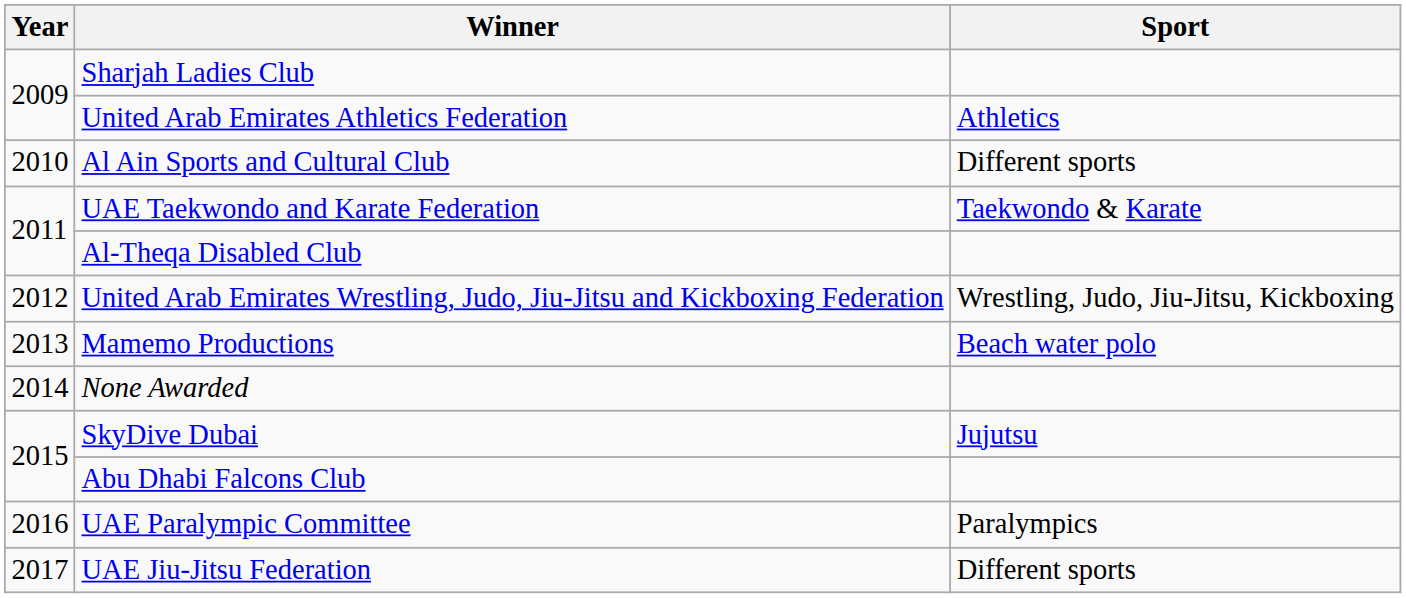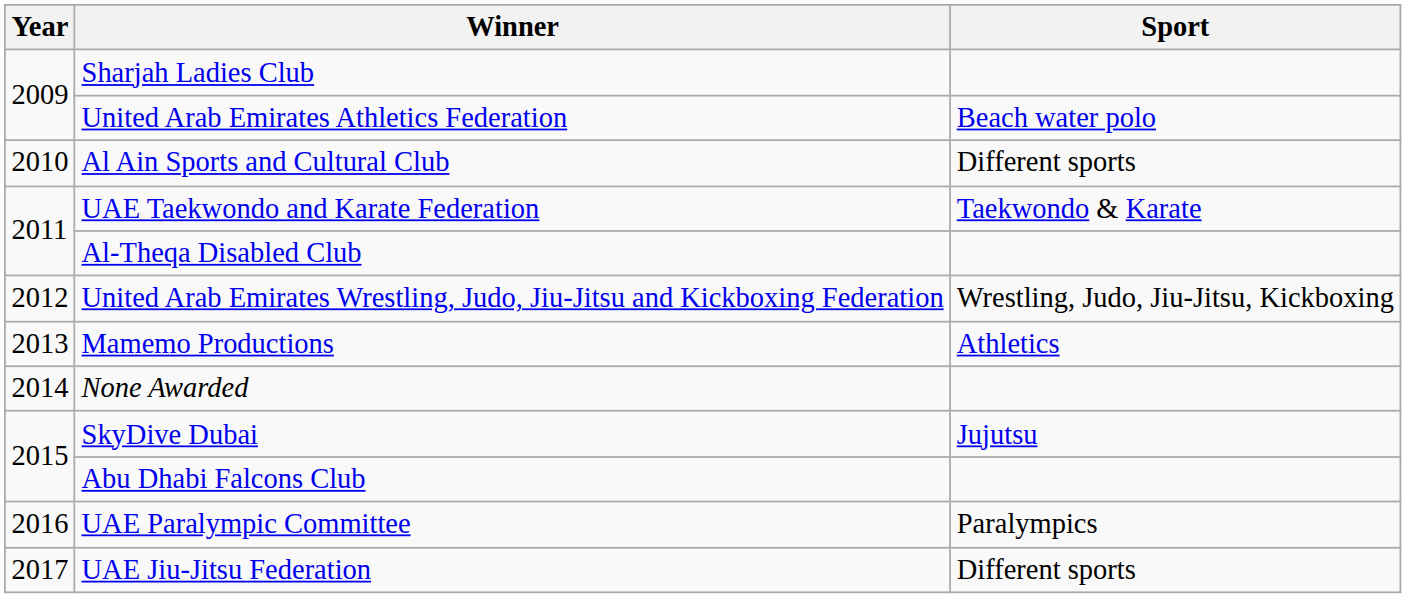 <table class="wikitable">
 <tr>
 <th>Year</th>
 <th>Winner</th>
 <th>Sport</th>
 </tr>
 <tr>
 <td rowspan=2>2009</td>
 <td><a href='#'>Sharjah Ladies Club</a></td>
 <td></td>
 </tr>
 <tr>
 <td><a href='#'>United Arab Emirates Athletics Federation</a></td>
-<td><a href='#'>Athletics</a></td>
+<td><a href='#'>Beach water polo</a></td>
 </tr>
 <tr>
 <td>2010</td>
 <td><a href='#'>Al Ain Sports and Cultural Club</a></td>
 <td>Different sports</td>
 </tr>
 <tr>
 <td rowspan=2>2011</td>
 <td><a href='#'>UAE Taekwondo and Karate Federation</a></td>
 <td><a href='#'>Taekwondo</a> & <a href='#'>Karate</a></td>
 </tr>
 <tr>
 <td><a href='#'>Al-Theqa Disabled Club</a></td>
 <td></td>
 </tr>
 <tr>
 <td>2012</td>
 <td><a href='#'>United Arab Emirates Wrestling, Judo, Jiu-Jitsu and Kickboxing Federation</a></td>
 <td>Wrestling, Judo, Jiu-Jitsu, Kickboxing</td>
 </tr>
 <tr>
 <td>2013</td>
 <td><a href='#'>Mamemo Productions</a></td>
-<td><a href='#'>Beach water polo</a></td>
+<td><a href='#'>Athletics</a></td>
 </tr>
 <tr>
 <td>2014</td>
 <td><em>None Awarded</em></td>
 <td></td>
 </tr>
 <tr>
 <td rowspan=2>2015</td>
 <td><a href='#'>SkyDive Dubai</a></td>
 <td><a href='#'>Jujutsu</a></td>
 </tr>
 <tr>
 <td><a href='#'>Abu Dhabi Falcons Club</a></td>
 <td></td>
 </tr>
 <tr>
 <td>2016</td>
 <td><a href='#'>UAE Paralympic Committee</a></td>
 <td>Paralympics</td>
 </tr>
 <tr>
 <td>2017</td>
 <td><a href='#'>UAE Jiu-Jitsu Federation</a></td>
 <td>Different sports</td>
 </tr>
 </table>
